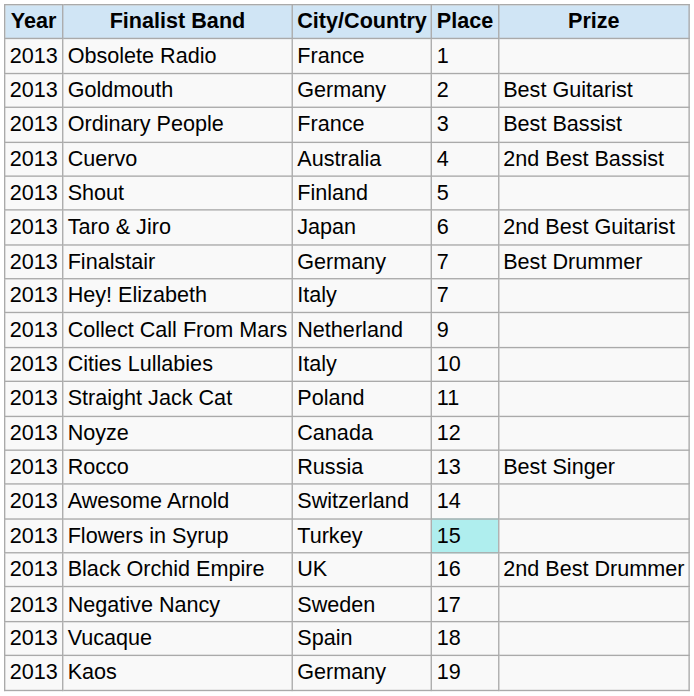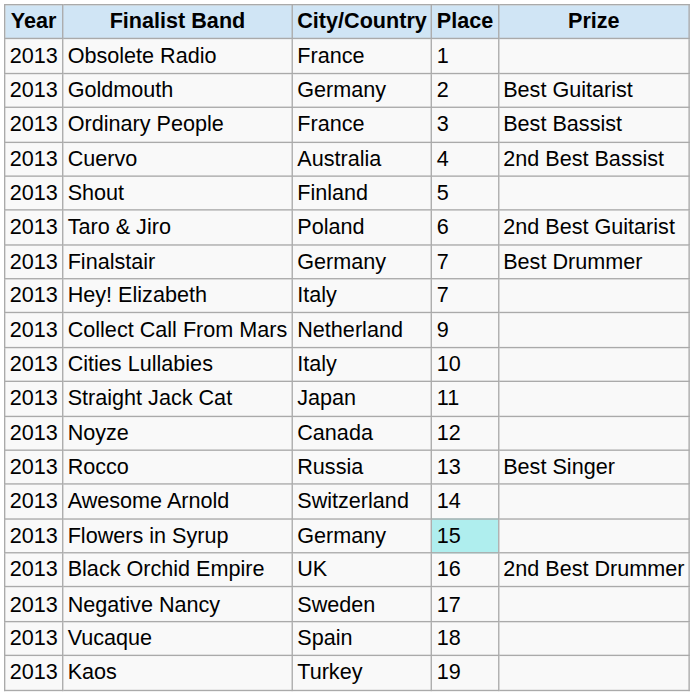 <table class="wikitable collapsible">
 <tr>
 <th style="background:#d0e5f5">Year</th>
 <th style="background:#d0e5f5">Finalist Band</th>
 <th style="background:#d0e5f5">City/Country</th>
 <th style="background:#d0e5f5">Place</th>
 <th style="background:#d0e5f5">Prize</th>
 </tr>
 <tr>
 <td>2013</td>
 <td>Obsolete Radio</td>
 <td>France</td>
 <td>1</td>
 <td></td>
 </tr>
 <tr>
 <td>2013</td>
 <td>Goldmouth</td>
 <td>Germany</td>
 <td>2</td>
 <td>Best Guitarist</td>
 </tr>
 <tr>
 <td>2013</td>
 <td>Ordinary People</td>
 <td>France</td>
 <td>3</td>
 <td>Best Bassist</td>
 </tr>
 <tr>
 <td>2013</td>
 <td>Cuervo</td>
 <td>Australia</td>
 <td>4</td>
 <td>2nd Best Bassist</td>
 </tr>
 <tr>
 <td>2013</td>
 <td>Shout</td>
 <td>Finland</td>
 <td>5</td>
 <td></td>
 </tr>
 <tr>
 <td>2013</td>
 <td>Taro & Jiro</td>
-<td>Japan</td>
+<td>Poland</td>
 <td>6</td>
 <td>2nd Best Guitarist</td>
 </tr>
 <tr>
 <td>2013</td>
 <td>Finalstair</td>
 <td>Germany</td>
 <td>7</td>
 <td>Best Drummer</td>
 </tr>
 <tr>
 <td>2013</td>
 <td>Hey! Elizabeth</td>
 <td>Italy</td>
 <td>7</td>
 <td></td>
 </tr>
 <tr>
 <td>2013</td>
 <td>Collect Call From Mars</td>
 <td>Netherland</td>
 <td>9</td>
 <td></td>
 </tr>
 <tr>
 <td>2013</td>
 <td>Cities Lullabies</td>
 <td>Italy</td>
 <td>10</td>
 <td></td>
 </tr>
 <tr>
 <td>2013</td>
 <td>Straight Jack Cat</td>
-<td>Poland</td>
+<td>Japan</td>
 <td>11</td>
 <td></td>
 </tr>
 <tr>
 <td>2013</td>
 <td>Noyze</td>
 <td>Canada</td>
 <td>12</td>
 <td></td>
 </tr>
 <tr>
 <td>2013</td>
 <td>Rocco</td>
 <td>Russia</td>
 <td>13</td>
 <td>Best Singer</td>
 </tr>
 <tr>
 <td>2013</td>
 <td>Awesome Arnold</td>
 <td>Switzerland</td>
 <td>14</td>
 <td></td>
 </tr>
 <tr>
 <td>2013</td>
 <td>Flowers in Syrup</td>
-<td>Turkey</td>
+<td>Germany</td>
 <td style="background: paleturquoise;">15</td>
 <td></td>
 </tr>
 <tr>
 <td>2013</td>
 <td>Black Orchid Empire</td>
 <td>UK</td>
 <td>16</td>
 <td>2nd Best Drummer</td>
 </tr>
 <tr>
 <td>2013</td>
 <td>Negative Nancy</td>
 <td>Sweden</td>
 <td>17</td>
 <td></td>
 </tr>
 <tr>
 <td>2013</td>
 <td>Vucaque</td>
 <td>Spain</td>
 <td>18</td>
 <td></td>
 </tr>
 <tr>
 <td>2013</td>
 <td>Kaos</td>
-<td>Germany</td>
+<td>Turkey</td>
 <td>19</td>
 <td></td>
 </tr>
 </table>
